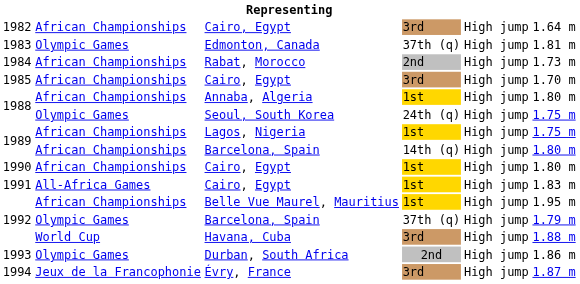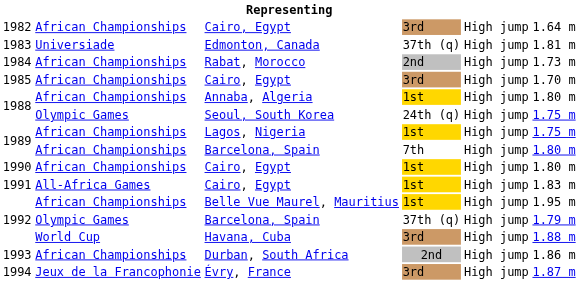 <table>
 <tr>
 <th colspan="6">Representing </th>
 </tr>
 <tr>
 <td>1982</td>
 <td><a href='#'>African Championships</a></td>
 <td><a href='#'>Cairo, Egypt</a></td>
 <td bgcolor="cc9966">3rd</td>
 <td>High jump</td>
 <td>1.64 m</td>
 </tr>
 <tr>
 <td>1983</td>
-<td><a href='#'>Olympic Games</a></td>
+<td><a href='#'>Universiade</a></td>
 <td><a href='#'>Edmonton, Canada</a></td>
 <td>37th (q)</td>
 <td>High jump</td>
 <td>1.81 m</td>
 </tr>
 <tr>
 <td>1984</td>
 <td><a href='#'>African Championships</a></td>
 <td><a href='#'>Rabat</a>, <a href='#'>Morocco</a></td>
 <td bgcolor="silver">2nd</td>
 <td>High jump</td>
 <td>1.73 m</td>
 </tr>
 <tr>
 <td>1985</td>
 <td><a href='#'>African Championships</a></td>
 <td><a href='#'>Cairo</a>, <a href='#'>Egypt</a></td>
 <td bgcolor="cc9966">3rd</td>
 <td>High jump</td>
 <td>1.70 m</td>
 </tr>
 <tr>
 <td rowspan=2>1988</td>
 <td><a href='#'>African Championships</a></td>
 <td><a href='#'>Annaba</a>, <a href='#'>Algeria</a></td>
 <td bgcolor="gold">1st</td>
 <td>High jump</td>
 <td>1.80 m</td>
 </tr>
 <tr>
 <td><a href='#'>Olympic Games</a></td>
 <td><a href='#'>Seoul, South Korea</a></td>
 <td>24th (q)</td>
 <td>High jump</td>
 <td><a href='#'>1.75 m</a></td>
 </tr>
 <tr>
 <td rowspan=2>1989</td>
 <td><a href='#'>African Championships</a></td>
 <td><a href='#'>Lagos</a>, <a href='#'>Nigeria</a></td>
 <td bgcolor="gold">1st</td>
 <td>High jump</td>
 <td><a href='#'>1.75 m</a></td>
 </tr>
 <tr>
 <td><a href='#'>African Championships</a></td>
 <td><a href='#'>Barcelona, Spain</a></td>
-<td>14th (q)</td>
+<td>7th</td>
 <td>High jump</td>
 <td><a href='#'>1.80 m</a></td>
 </tr>
 <tr>
 <td>1990</td>
 <td><a href='#'>African Championships</a></td>
 <td><a href='#'>Cairo</a>, <a href='#'>Egypt</a></td>
 <td bgcolor="gold">1st</td>
 <td>High jump</td>
 <td>1.80 m</td>
 </tr>
 <tr>
 <td>1991</td>
 <td><a href='#'>All-Africa Games</a></td>
 <td><a href='#'>Cairo</a>, <a href='#'>Egypt</a></td>
 <td bgcolor="gold">1st</td>
 <td>High jump</td>
 <td>1.83 m</td>
 </tr>
 <tr>
 <td rowspan=3>1992</td>
 <td><a href='#'>African Championships</a></td>
 <td><a href='#'>Belle Vue Maurel</a>, <a href='#'>Mauritius</a></td>
 <td bgcolor="gold">1st</td>
 <td>High jump</td>
 <td>1.95 m </td>
 </tr>
 <tr>
 <td><a href='#'>Olympic Games</a></td>
 <td><a href='#'>Barcelona, Spain</a></td>
 <td>37th (q)</td>
 <td>High jump</td>
 <td><a href='#'>1.79 m</a></td>
 </tr>
 <tr>
 <td><a href='#'>World Cup</a></td>
 <td><a href='#'>Havana, Cuba</a></td>
 <td bgcolor="cc9966">3rd</td>
 <td>High jump</td>
 <td><a href='#'>1.88 m</a></td>
 </tr>
 <tr>
 <td>1993</td>
-<td><a href='#'>Olympic Games</a></td>
+<td><a href='#'>African Championships</a></td>
 <td><a href='#'>Durban</a>, <a href='#'>South Africa</a></td>
 <td bgcolor="silver" align="center">2nd</td>
 <td>High jump</td>
 <td>1.86 m</td>
 </tr>
 <tr>
 <td>1994</td>
 <td><a href='#'>Jeux de la Francophonie</a></td>
 <td><a href='#'>Évry</a>, <a href='#'>France</a></td>
 <td bgcolor="cc9966">3rd</td>
 <td>High jump</td>
 <td><a href='#'>1.87 m</a></td>
 </tr>
 </table>
